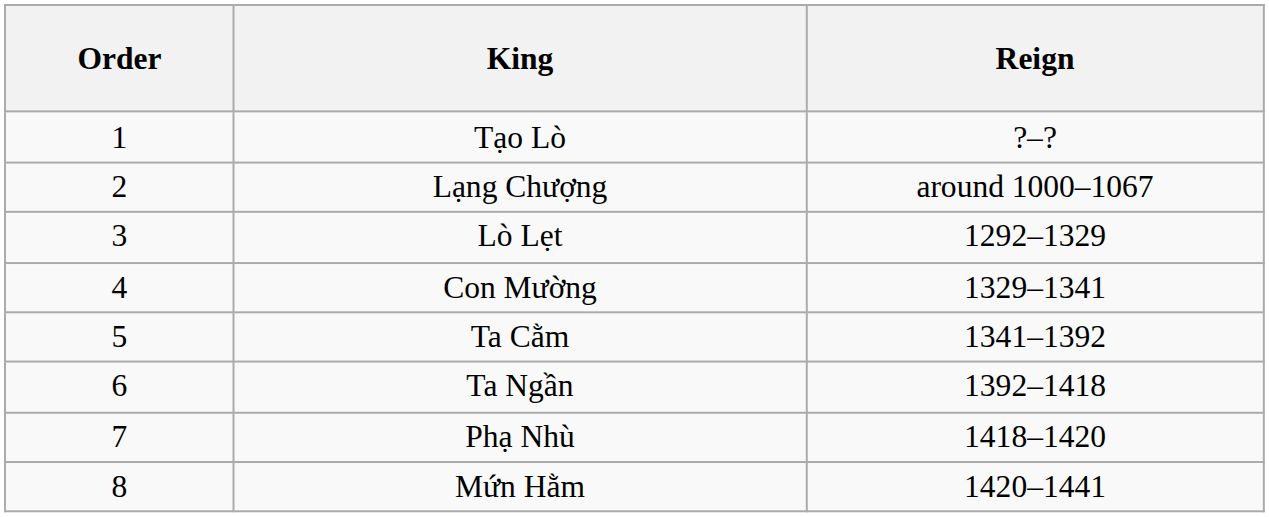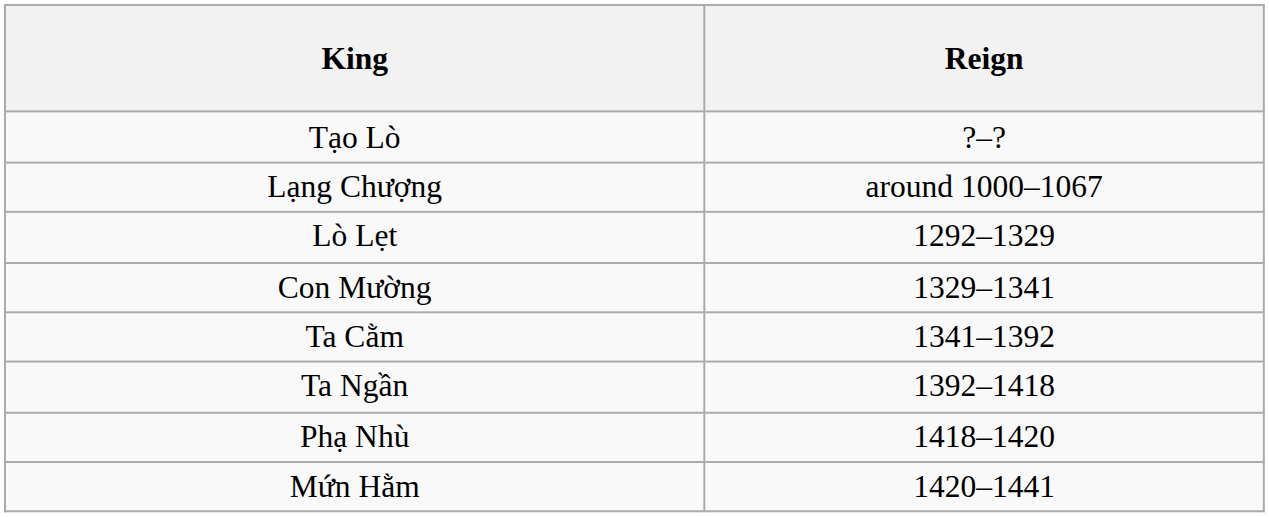 <table class="wikitable" style="text-align:center">
 <tr>
-<th width="10%" height="47">Order</th>
 <th width="25%" height="47">King</th>
 <th width="20%" height="47">Reign</th>
 </tr>
 <tr>
-<td>1</td>
 <td>Tạo Lò</td>
 <td align="center">?–?</td>
 </tr>
 <tr>
-<td>2</td>
 <td>Lạng Chượng</td>
 <td align="center">around 1000–1067</td>
 </tr>
 <tr>
-<td>3</td>
 <td>Lò Lẹt</td>
 <td align="center">1292–1329</td>
 </tr>
 <tr>
-<td>4</td>
 <td>Con Mường</td>
 <td align="center">1329–1341</td>
 </tr>
 <tr>
-<td>5</td>
 <td>Ta Cằm</td>
 <td align="center">1341–1392</td>
 </tr>
 <tr>
-<td>6</td>
 <td>Ta Ngần</td>
 <td align="center">1392–1418</td>
 </tr>
 <tr>
-<td>7</td>
 <td>Phạ Nhù</td>
 <td align="center">1418–1420</td>
 </tr>
 <tr>
-<td>8</td>
 <td>Mứn Hằm</td>
 <td align="center">1420–1441</td>
 </tr>
 </table>
